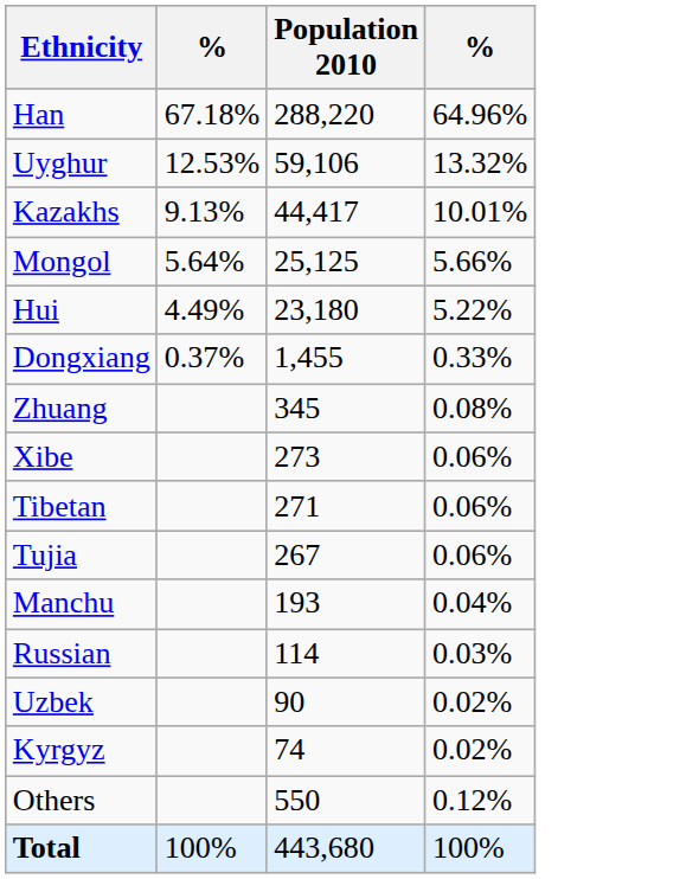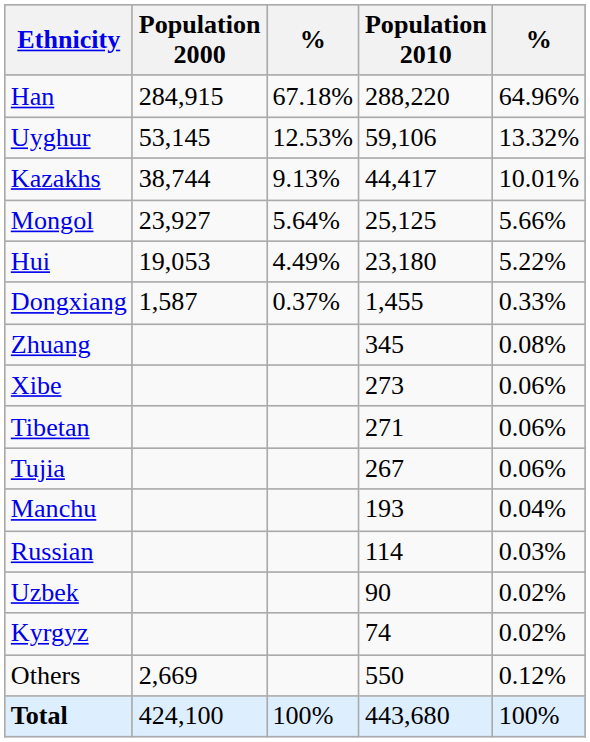 <table class="wikitable">
 <tr>
 <th rowspan="1"><a href='#'>Ethnicity</a></th>
+<th>Population<br>2000</th>
 <th colspan="1">%</th>
 <th>Population<br>2010</th>
 <th colspan="1">%</th>
 </tr>
 <tr>
 <td><a href='#'>Han</a></td>
+<td>284,915</td>
 <td>67.18%</td>
 <td>288,220</td>
 <td>64.96%</td>
 </tr>
 <tr>
 <td><a href='#'>Uyghur</a></td>
+<td>53,145</td>
 <td>12.53%</td>
 <td>59,106</td>
 <td>13.32%</td>
 </tr>
 <tr>
 <td><a href='#'>Kazakhs</a></td>
+<td>38,744</td>
 <td>9.13%</td>
 <td>44,417</td>
 <td>10.01%</td>
 </tr>
 <tr>
 <td><a href='#'>Mongol</a></td>
+<td>23,927</td>
 <td>5.64%</td>
 <td>25,125</td>
 <td>5.66%</td>
 </tr>
 <tr>
 <td><a href='#'>Hui</a></td>
+<td>19,053</td>
 <td>4.49%</td>
 <td>23,180</td>
 <td>5.22%</td>
 </tr>
 <tr>
 <td><a href='#'>Dongxiang</a></td>
+<td>1,587</td>
 <td>0.37%</td>
 <td>1,455</td>
 <td>0.33%</td>
 </tr>
 <tr>
 <td><a href='#'>Zhuang</a></td>
 <td></td>
+<td></td>
 <td>345</td>
 <td>0.08%</td>
 </tr>
 <tr>
 <td><a href='#'>Xibe</a></td>
+<td></td>
 <td></td>
 <td>273</td>
 <td>0.06%</td>
 </tr>
 <tr>
 <td><a href='#'>Tibetan</a></td>
 <td></td>
+<td></td>
 <td>271</td>
 <td>0.06%</td>
 </tr>
 <tr>
 <td><a href='#'>Tujia</a></td>
+<td></td>
 <td></td>
 <td>267</td>
 <td>0.06%</td>
 </tr>
 <tr>
 <td><a href='#'>Manchu</a></td>
 <td></td>
+<td></td>
 <td>193</td>
 <td>0.04%</td>
 </tr>
 <tr>
 <td><a href='#'>Russian</a></td>
+<td></td>
 <td></td>
 <td>114</td>
 <td>0.03%</td>
 </tr>
 <tr>
 <td><a href='#'>Uzbek</a></td>
 <td></td>
+<td></td>
 <td>90</td>
 <td>0.02%</td>
 </tr>
 <tr>
 <td><a href='#'>Kyrgyz</a></td>
 <td></td>
+<td></td>
 <td>74</td>
 <td>0.02%</td>
 </tr>
 <tr>
 <td>Others</td>
+<td>2,669</td>
 <td></td>
 <td>550</td>
 <td>0.12%</td>
 </tr>
 <tr style="background:#DEF">
 <td><strong>Total</strong></td>
+<td>424,100</td>
 <td>100%</td>
 <td>443,680</td>
 <td>100%</td>
 </tr>
 </table>
